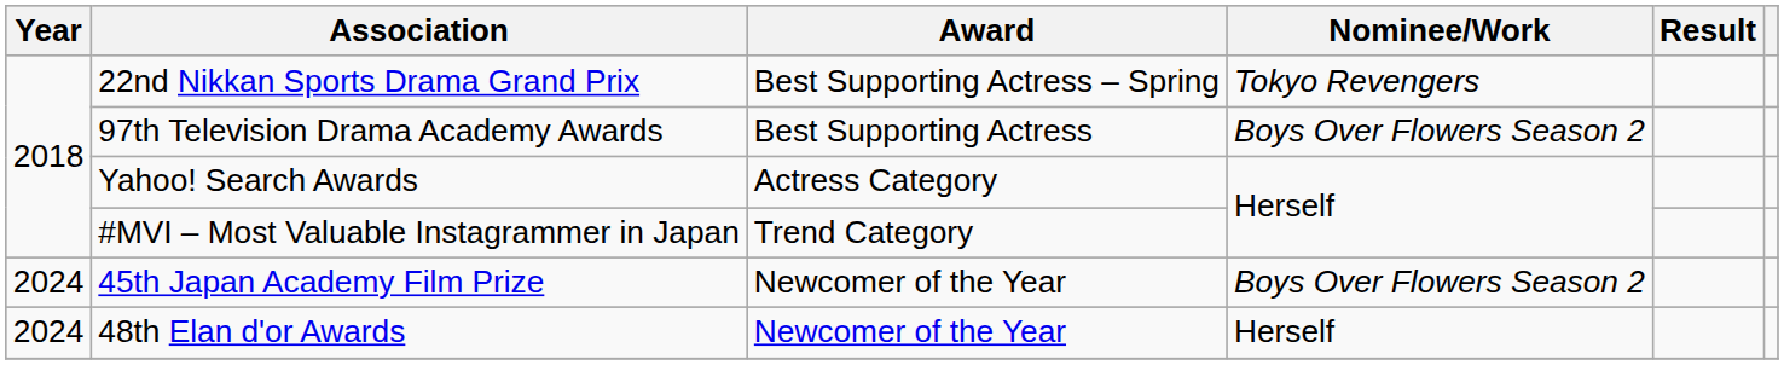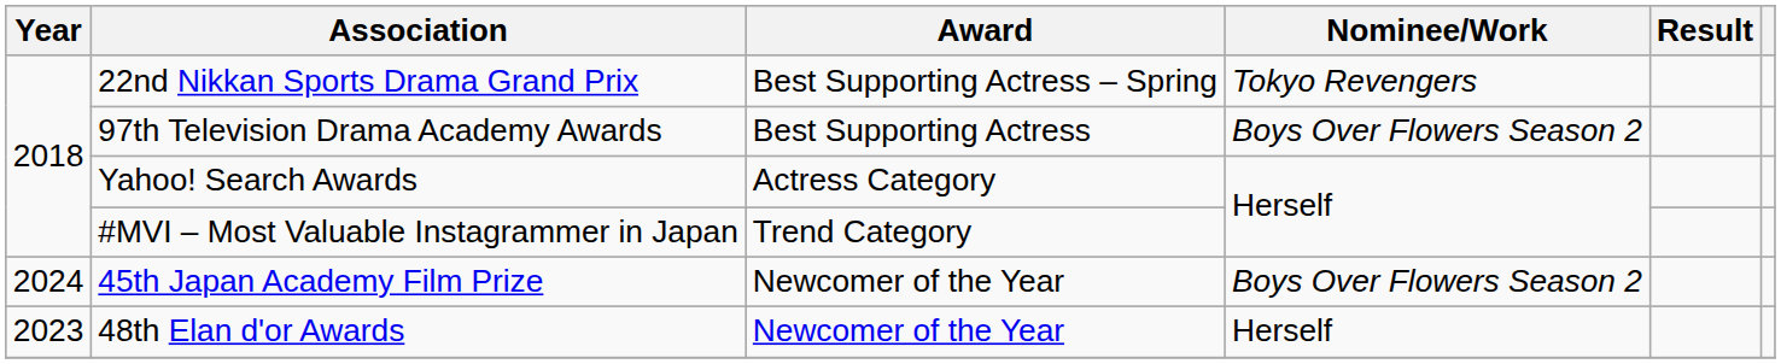 <table class="wikitable plainrowheaders">
 <tr>
 <th>Year</th>
 <th>Association</th>
 <th>Award</th>
 <th>Nominee/Work</th>
 <th>Result</th>
 <th></th>
 </tr>
 <tr>
 <td rowspan="4">2018</td>
 <td>22nd <a href='#'>Nikkan Sports Drama Grand Prix</a></td>
 <td>Best Supporting Actress – Spring</td>
 <td><em>Tokyo Revengers</em></td>
 <td></td>
 <td></td>
 </tr>
 <tr>
 <td>97th Television Drama Academy Awards</td>
 <td>Best Supporting Actress</td>
 <td><em>Boys Over Flowers Season 2</em></td>
 <td></td>
 <td></td>
 </tr>
 <tr>
 <td>Yahoo! Search Awards</td>
 <td>Actress Category</td>
 <td rowspan="2">Herself</td>
 <td></td>
 <td></td>
 </tr>
 <tr>
 <td>#MVI – Most Valuable Instagrammer in Japan</td>
 <td>Trend Category</td>
 <td></td>
 <td></td>
 </tr>
 <tr>
 <td>2024</td>
 <td><a href='#'>45th Japan Academy Film Prize</a></td>
 <td>Newcomer of the Year</td>
 <td><em>Boys Over Flowers Season 2</em></td>
 <td></td>
 <td></td>
 </tr>
 <tr>
-<td>2024</td>
+<td>2023</td>
 <td>48th <a href='#'>Elan d'or Awards</a></td>
 <td><a href='#'>Newcomer of the Year</a></td>
 <td>Herself</td>
 <td></td>
 <td></td>
 </tr>
 <tr>
 </tr>
 </table>
